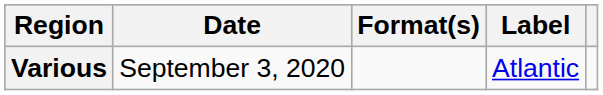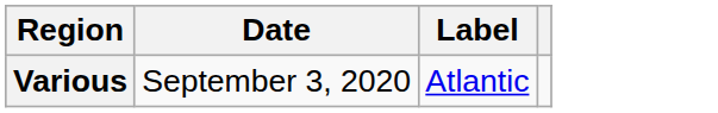 <table class="wikitable plainrowheaders">
 <tr>
 <th scope="col">Region</th>
 <th scope="col">Date</th>
-<th scope="col">Format(s)</th>
 <th scope="col">Label</th>
 <th scope="col"></th>
 </tr>
 <tr>
 <th scope="row">Various</th>
 <td>September 3, 2020</td>
-<td></td>
 <td><a href='#'>Atlantic</a></td>
 <td style="text-align:center;"></td>
 </tr>
 </table>
